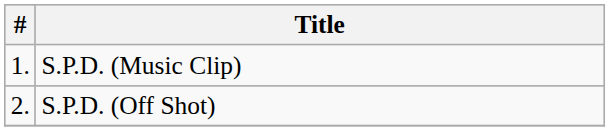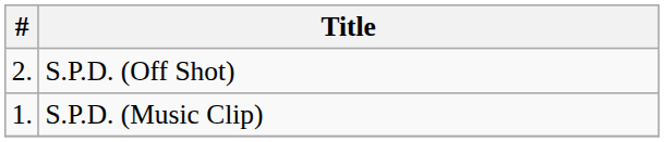 <table class="wikitable">
 <tr>
 <th>#</th>
 <th width="350">Title</th>
 </tr>
 <tr>
+<td>2.</td>
+<td>S.P.D. (Off Shot)</td>
+</tr>
+<tr>
 <td>1.</td>
 <td>S.P.D. (Music Clip)</td>
 </tr>
 <tr>
-<td>2.</td>
-<td>S.P.D. (Off Shot)</td>
-</tr>
-<tr>
 </tr>
 </table>
